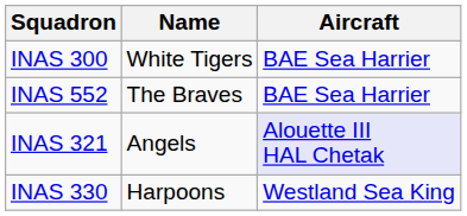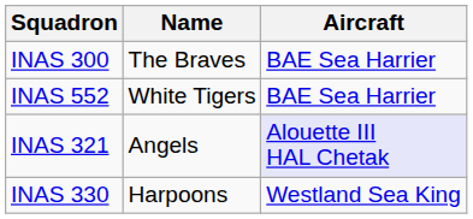 <table class="wikitable sortable">
 <tr>
 <th>Squadron</th>
 <th>Name</th>
 <th>Aircraft</th>
 </tr>
 <tr>
 <td><a href='#'>INAS 300</a></td>
-<td>White Tigers</td>
+<td>The Braves</td>
 <td><a href='#'>BAE Sea Harrier</a></td>
 </tr>
 <tr>
 <td><a href='#'>INAS 552</a></td>
-<td>The Braves</td>
+<td>White Tigers</td>
 <td><a href='#'>BAE Sea Harrier</a></td>
 </tr>
 <tr>
 <td><a href='#'>INAS 321</a></td>
 <td>Angels</td>
 <td style="background: lavender;"><a href='#'>Alouette III</a> <br> <a href='#'>HAL Chetak</a></td>
 </tr>
 <tr>
 <td><a href='#'>INAS 330</a></td>
 <td>Harpoons</td>
 <td><a href='#'>Westland Sea King</a></td>
 </tr>
 </table>
